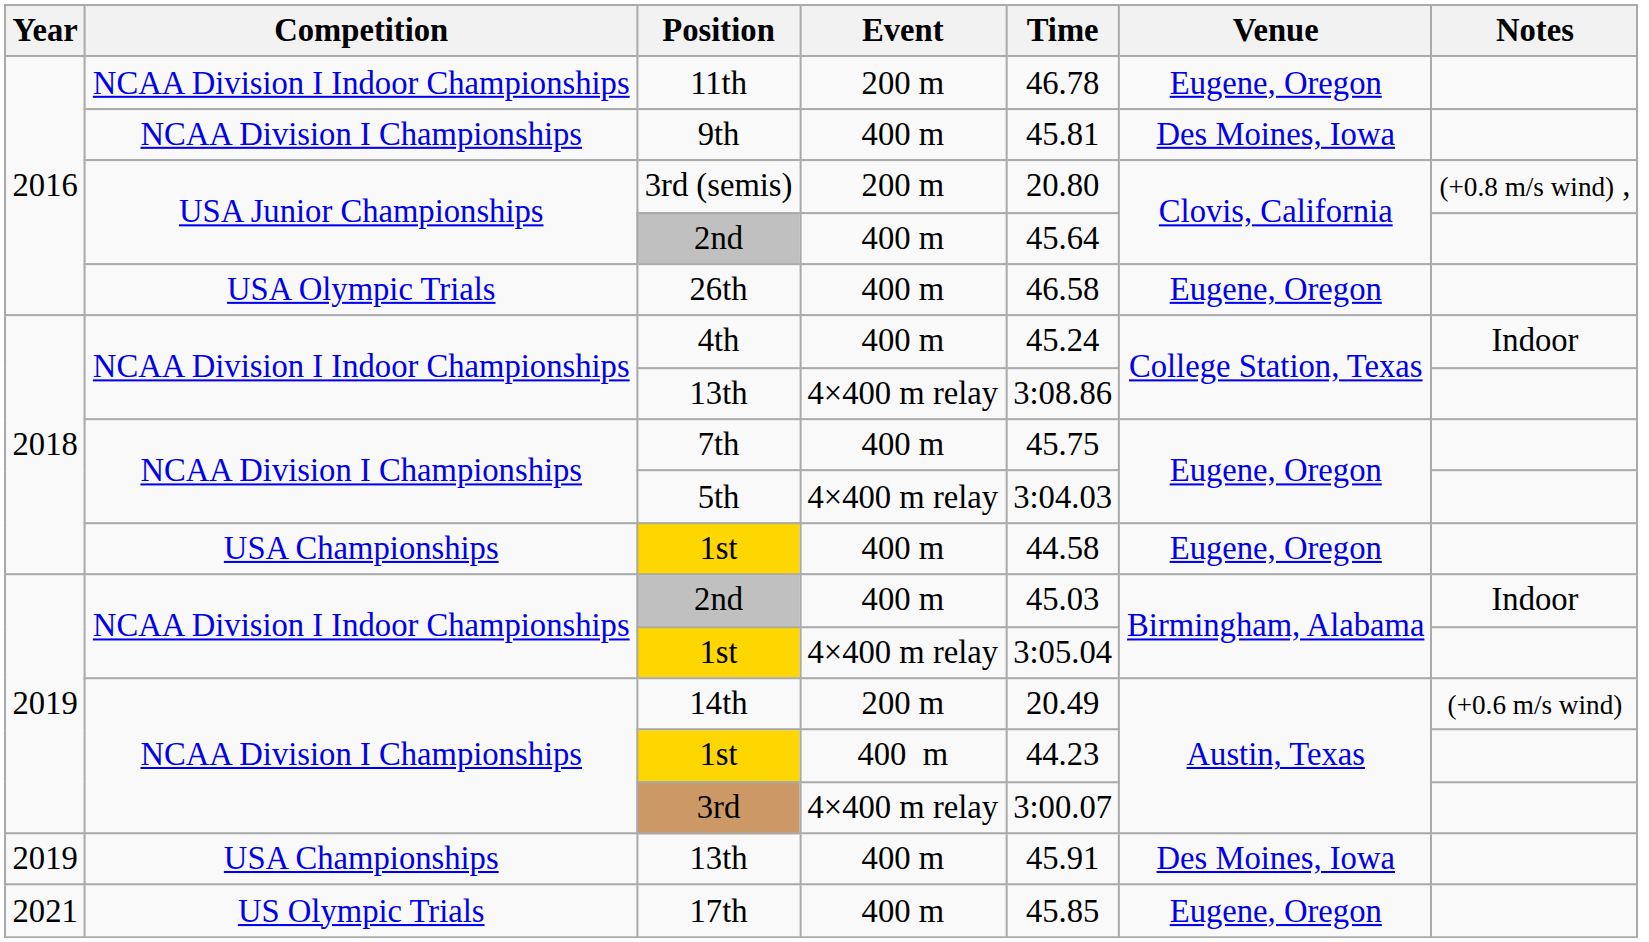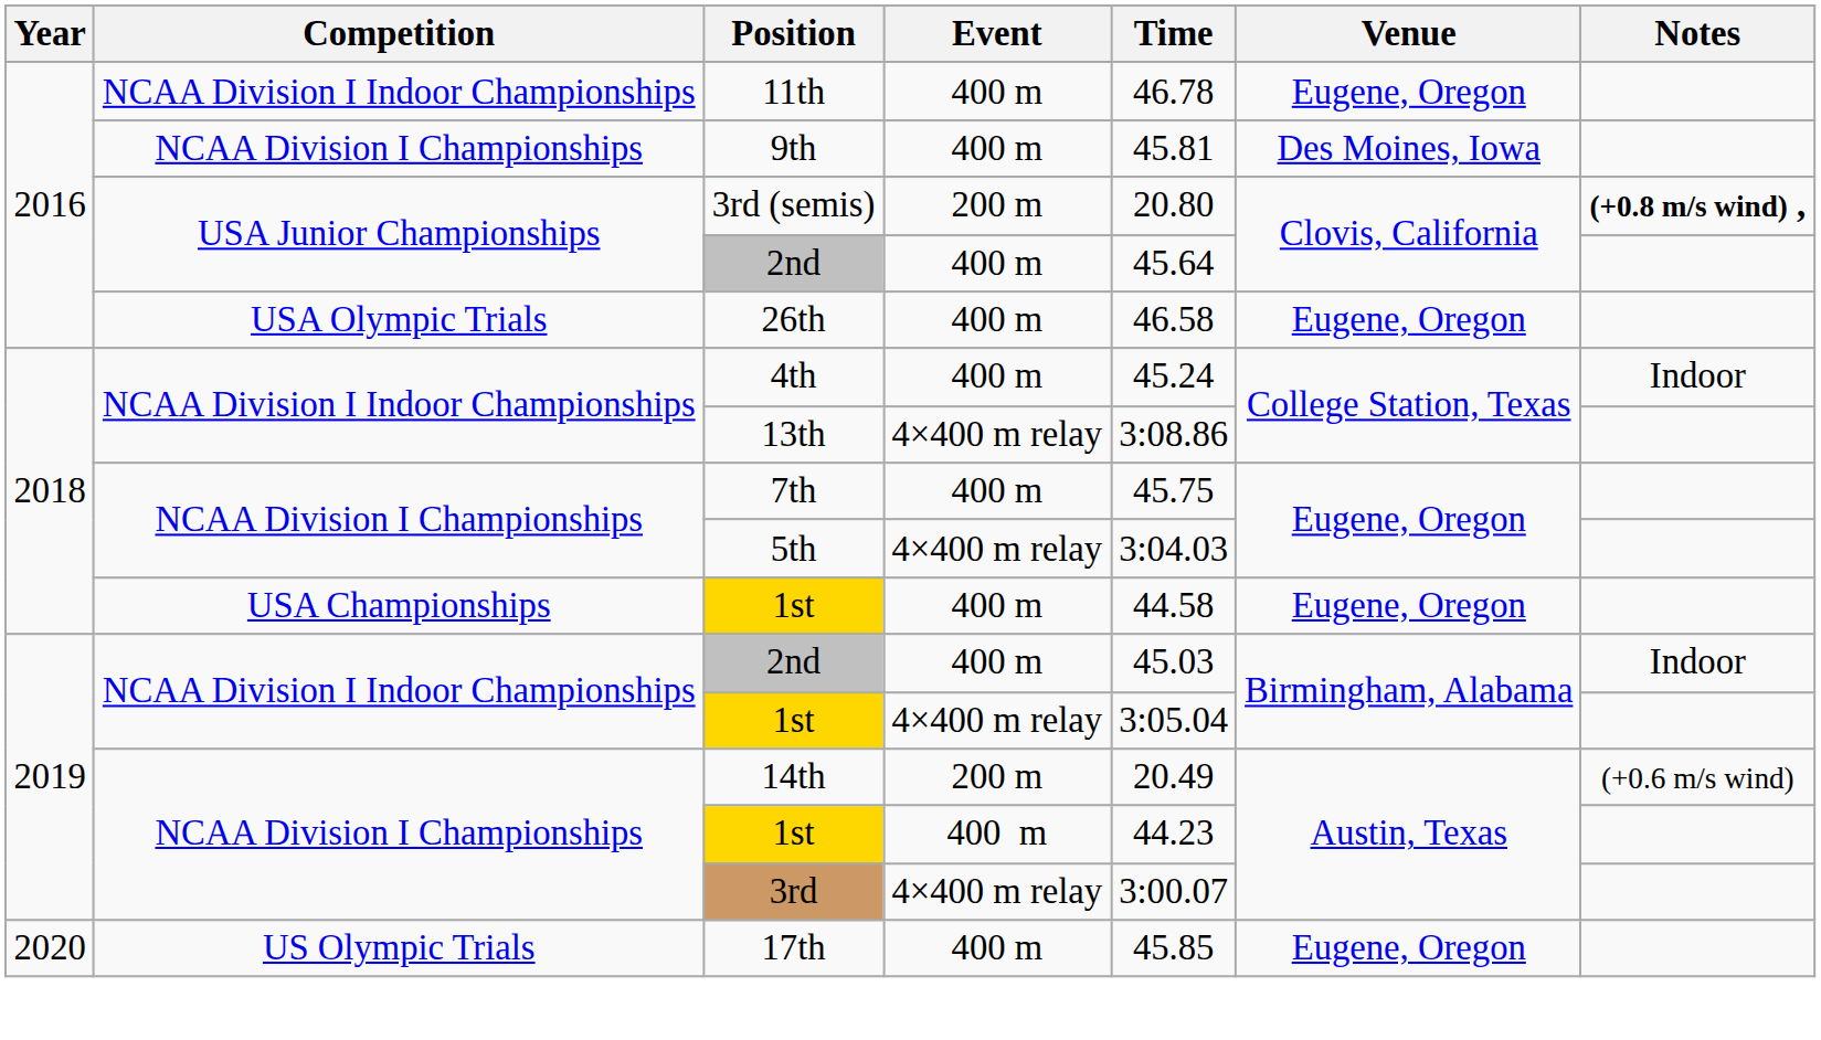 <table class="wikitable sortable" style=text-align:center>
 <tr>
 <th>Year</th>
 <th>Competition</th>
 <th>Position</th>
 <th>Event</th>
 <th>Time</th>
 <th>Venue</th>
 <th>Notes</th>
 </tr>
 <tr>
 <td rowspan=5>2016</td>
 <td><a href='#'>NCAA Division I Indoor Championships</a></td>
 <td>11th</td>
-<td>200 m</td>
+<td>400 m</td>
 <td>46.78</td>
 <td><a href='#'>Eugene, Oregon</a></td>
 <td></td>
 </tr>
 <tr>
 <td><a href='#'>NCAA Division I Championships</a></td>
 <td>9th</td>
 <td>400 m</td>
 <td>45.81</td>
 <td><a href='#'>Des Moines, Iowa</a></td>
 <td></td>
 </tr>
 <tr>
 <td rowspan=2><a href='#'>USA Junior Championships</a></td>
 <td data-sort-value=8.3>3rd (semis)</td>
 <td>200 m</td>
 <td>20.80</td>
 <td rowspan=2><a href='#'>Clovis, California</a></td>
-<td><small>(+0.8 m/s wind)</small> , </td>
+<td><strong><small>(+0.8 m/s wind)</small> , </strong></td>
 </tr>
 <tr>
 <td bgcolor=silver>2nd</td>
 <td>400 m</td>
 <td>45.64</td>
 <td></td>
 </tr>
 <tr>
 <td><a href='#'>USA Olympic Trials</a></td>
 <td>26th</td>
 <td>400 m</td>
 <td>46.58</td>
 <td><a href='#'>Eugene, Oregon</a></td>
 <td></td>
 </tr>
 <tr>
 <td rowspan=5>2018</td>
 <td rowspan=2><a href='#'>NCAA Division I Indoor Championships</a></td>
 <td>4th</td>
 <td>400 m</td>
 <td>45.24</td>
 <td rowspan=2><a href='#'>College Station, Texas</a></td>
 <td>Indoor </td>
 </tr>
 <tr>
 <td>13th</td>
 <td data-sort-value="1600 relay">4×400 m relay</td>
 <td data-sort-value=188.86>3:08.86</td>
 <td></td>
 </tr>
 <tr>
 <td rowspan=2><a href='#'>NCAA Division I Championships</a></td>
 <td>7th</td>
 <td>400 m</td>
 <td>45.75</td>
 <td rowspan=2><a href='#'>Eugene, Oregon</a></td>
 <td></td>
 </tr>
 <tr>
 <td>5th</td>
 <td data-sort-value="1600 relay">4×400 m relay</td>
 <td data-sort-value=184.03>3:04.03</td>
 <td></td>
 </tr>
 <tr>
 <td><a href='#'>USA Championships</a></td>
 <td bgcolor=gold>1st</td>
 <td>400 m</td>
 <td>44.58</td>
 <td><a href='#'>Eugene, Oregon</a></td>
 <td></td>
 </tr>
 <tr>
 <td rowspan=5>2019</td>
 <td rowspan=2><a href='#'>NCAA Division I Indoor Championships</a></td>
 <td bgcolor=silver>2nd</td>
 <td>400 m</td>
 <td>45.03</td>
 <td rowspan=2><a href='#'>Birmingham, Alabama</a></td>
 <td>Indoor </td>
 </tr>
 <tr>
 <td bgcolor=gold>1st</td>
 <td data-sort-value="1600 relay">4×400 m relay</td>
 <td data-sort-value=185.04>3:05.04</td>
 <td></td>
 </tr>
 <tr>
 <td rowspan=3><a href='#'>NCAA Division I Championships</a></td>
 <td>14th</td>
 <td>200 m</td>
 <td>20.49</td>
 <td rowspan=3><a href='#'>Austin, Texas</a></td>
 <td><small>(+0.6 m/s wind)</small></td>
 </tr>
 <tr>
 <td bgcolor=gold>1st</td>
 <td>400  m</td>
 <td>44.23</td>
 <td></td>
 </tr>
 <tr>
 <td bgcolor=#cc9966>3rd</td>
 <td data-sort-value="1600 relay">4×400 m relay</td>
 <td data-sort-value=180.07>3:00.07</td>
 <td></td>
 </tr>
 <tr>
-<td>2019</td>
-<td><a href='#'>USA Championships</a></td>
-<td>13th</td>
-<td>400 m</td>
-<td>45.91</td>
-<td><a href='#'>Des Moines, Iowa</a></td>
-<td></td>
-</tr>
-<tr>
-<td>2021</td>
+<td>2020</td>
 <td><a href='#'>US Olympic Trials</a></td>
 <td>17th</td>
 <td>400 m</td>
 <td>45.85</td>
 <td><a href='#'>Eugene, Oregon</a></td>
 <td></td>
 </tr>
 </table>
